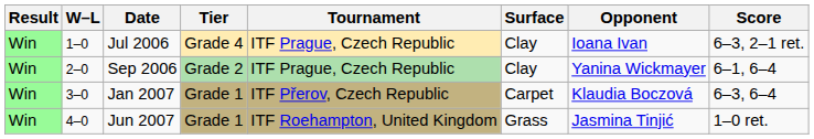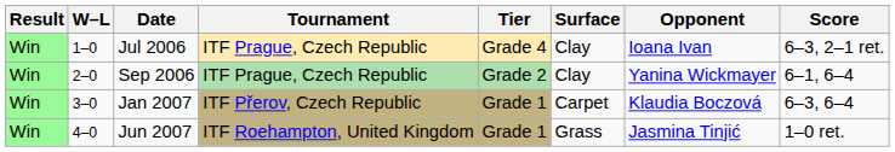 <table class="sortable wikitable">
 <tr>
 <th>Result</th>
 <th class="unsortable">W–L</th>
 <th>Date</th>
+<th>Tournament</th>
 <th>Tier</th>
-<th>Tournament</th>
 <th>Surface</th>
 <th>Opponent</th>
 <th class="unsortable">Score</th>
 </tr>
 <tr>
 <td bgcolor="98fb98">Win</td>
 <td><small>1–0</small></td>
 <td>Jul 2006</td>
+<td style="background:#ffecb2;">ITF <a href='#'>Prague</a>, Czech Republic</td>
 <td style="background:#ffecb2;">Grade 4</td>
-<td style="background:#ffecb2;">ITF <a href='#'>Prague</a>, Czech Republic</td>
 <td>Clay</td>
 <td> <a href='#'>Ioana Ivan</a></td>
 <td>6–3, 2–1 ret.</td>
 </tr>
 <tr>
 <td bgcolor="98fb98">Win</td>
 <td><small>2–0</small></td>
 <td>Sep 2006</td>
+<td style="background:#addfad;">ITF Prague, Czech Republic</td>
 <td style="background:#addfad;">Grade 2</td>
-<td style="background:#addfad;">ITF Prague, Czech Republic</td>
 <td>Clay</td>
 <td> <a href='#'>Yanina Wickmayer</a></td>
 <td>6–1, 6–4</td>
 </tr>
 <tr>
 <td bgcolor="98fb98">Win</td>
 <td><small>3–0</small></td>
 <td>Jan 2007</td>
+<td style="background:#c2b280;">ITF <a href='#'>Přerov</a>, Czech Republic</td>
 <td style="background:#c2b280;">Grade 1</td>
-<td style="background:#c2b280;">ITF <a href='#'>Přerov</a>, Czech Republic</td>
 <td>Carpet</td>
 <td> <a href='#'>Klaudia Boczová</a></td>
 <td>6–3, 6–4</td>
 </tr>
 <tr>
 <td bgcolor="98fb98">Win</td>
 <td><small>4–0</small></td>
 <td>Jun 2007</td>
+<td style="background:#c2b280;">ITF <a href='#'>Roehampton</a>, United Kingdom</td>
 <td style="background:#c2b280;">Grade 1</td>
-<td style="background:#c2b280;">ITF <a href='#'>Roehampton</a>, United Kingdom</td>
 <td>Grass</td>
 <td> <a href='#'>Jasmina Tinjić</a></td>
 <td>1–0 ret.</td>
 </tr>
 </table>
